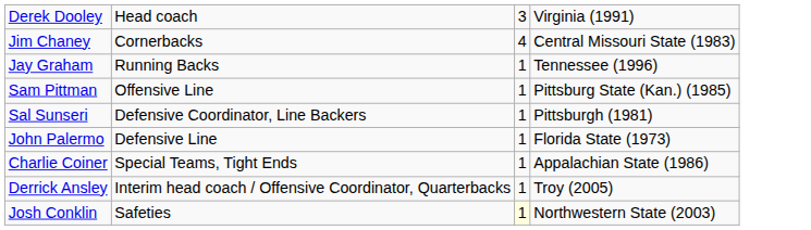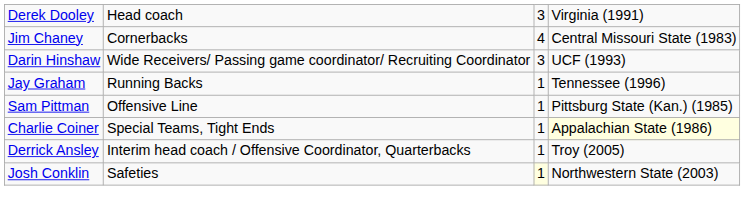 <table class="wikitable">
 <tr>
 <td><a href='#'>Derek Dooley</a></td>
 <td>Head coach</td>
 <td align="center">3</td>
 <td>Virginia (1991)</td>
 </tr>
 <tr>
 <td><a href='#'>Jim Chaney</a></td>
 <td>Cornerbacks</td>
 <td align="center">4</td>
 <td>Central Missouri State (1983)</td>
 </tr>
 <tr>
+<td><a href='#'>Darin Hinshaw</a></td>
+<td>Wide Receivers/ Passing game coordinator/ Recruiting Coordinator</td>
+<td align="center">3</td>
+<td>UCF (1993)</td>
+</tr>
+<tr>
 <td><a href='#'>Jay Graham</a></td>
 <td>Running Backs</td>
 <td align="center">1</td>
 <td>Tennessee (1996)</td>
 </tr>
 <tr>
 <td><a href='#'>Sam Pittman</a></td>
 <td>Offensive Line</td>
 <td align="center">1</td>
 <td>Pittsburg State (Kan.) (1985)</td>
 </tr>
 <tr>
-<td><a href='#'>Sal Sunseri</a></td>
-<td>Defensive Coordinator, Line Backers</td>
-<td align="center">1</td>
-<td>Pittsburgh (1981)</td>
-</tr>
-<tr>
-<td><a href='#'>John Palermo</a></td>
-<td>Defensive Line</td>
-<td align="center">1</td>
-<td>Florida State (1973)</td>
-</tr>
-<tr>
 <td><a href='#'>Charlie Coiner</a></td>
 <td>Special Teams, Tight Ends</td>
 <td align="center">1</td>
-<td>Appalachian State (1986)</td>
+<td style="background: lightyellow;">Appalachian State (1986)</td>
 </tr>
 <tr>
 <td><a href='#'>Derrick Ansley</a></td>
 <td>Interim head coach / Offensive Coordinator, Quarterbacks</td>
 <td align="center">1</td>
 <td>Troy (2005)</td>
 </tr>
 <tr>
 <td><a href='#'>Josh Conklin</a></td>
 <td>Safeties</td>
 <td align="center" style="background: lightyellow;">1</td>
 <td>Northwestern State (2003)</td>
 </tr>
 </table>
